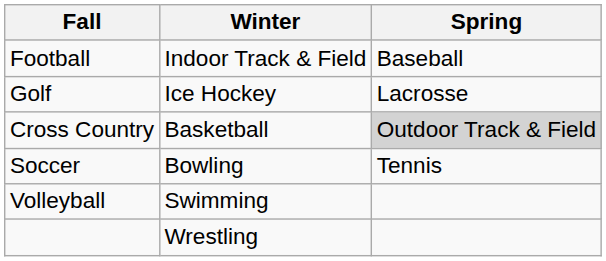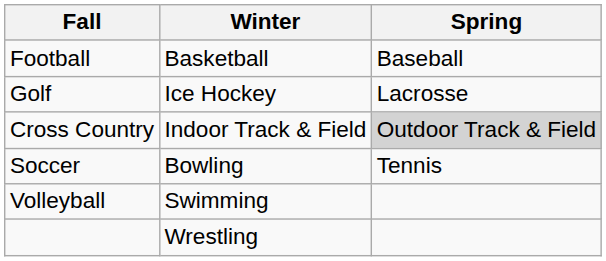 <table class="wikitable">
 <tr>
 <th>Fall</th>
 <th>Winter</th>
 <th>Spring</th>
 </tr>
 <tr>
 <td>Football</td>
-<td>Indoor Track & Field</td>
+<td>Basketball</td>
 <td>Baseball</td>
 </tr>
 <tr>
 <td>Golf</td>
 <td>Ice Hockey</td>
 <td>Lacrosse</td>
 </tr>
 <tr>
 <td>Cross Country</td>
-<td>Basketball</td>
+<td>Indoor Track & Field</td>
 <td style="background: lightgrey;">Outdoor Track & Field</td>
 </tr>
 <tr>
 <td>Soccer</td>
 <td>Bowling</td>
 <td>Tennis</td>
 </tr>
 <tr>
 <td>Volleyball</td>
 <td>Swimming</td>
 <td></td>
 </tr>
 <tr>
 <td></td>
 <td>Wrestling</td>
 <td></td>
 </tr>
 </table>
